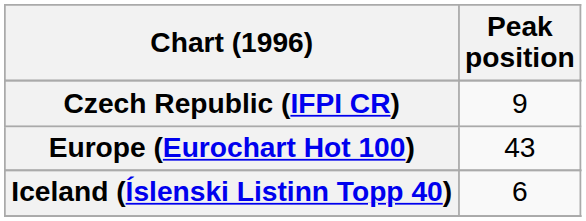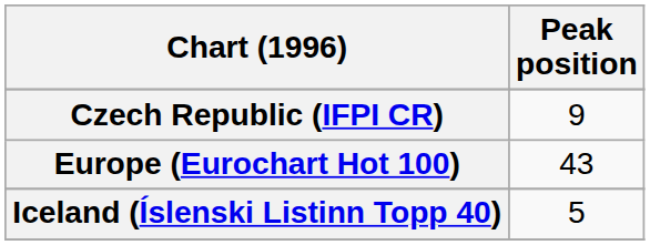 <table class="wikitable sortable plainrowheaders" style="text-align:center">
 <tr>
 <th>Chart (1996)</th>
 <th>Peak<br>position</th>
 </tr>
 <tr>
 </tr>
 <tr>
 </tr>
 <tr>
 </tr>
 <tr>
 </tr>
 <tr>
 <th scope="row">Czech Republic (<a href='#'>IFPI CR</a>)</th>
 <td>9</td>
 </tr>
 <tr>
 <th scope="row">Europe (<a href='#'>Eurochart Hot 100</a>)</th>
 <td>43</td>
 </tr>
 <tr>
 </tr>
 <tr>
 </tr>
 <tr>
 <th scope="row">Iceland (<a href='#'>Íslenski Listinn Topp 40</a>)</th>
-<td>6</td>
+<td>5</td>
 </tr>
 <tr>
 </tr>
 <tr>
 </tr>
 <tr>
 </tr>
 <tr>
 </tr>
 <tr>
 </tr>
 <tr>
 </tr>
 <tr>
 </tr>
 <tr>
 </tr>
 <tr>
 </tr>
 <tr>
 </tr>
 </table>
